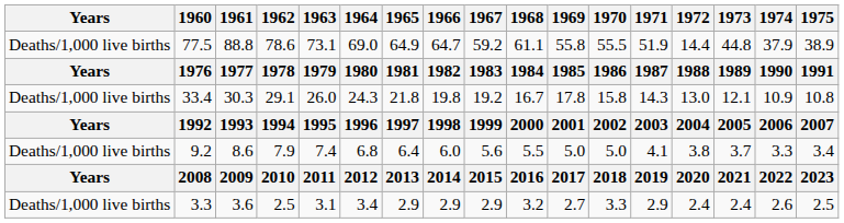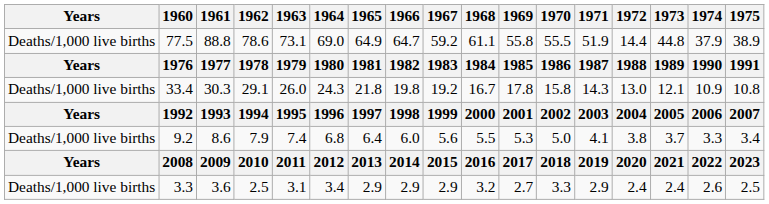 <table class="wikitable " style="text-align:right">
 <tr>
 <th>Years</th>
 <th>1960</th>
 <th>1961</th>
 <th>1962</th>
 <th>1963</th>
 <th>1964</th>
 <th>1965</th>
 <th>1966</th>
 <th>1967</th>
 <th>1968</th>
 <th>1969</th>
 <th>1970</th>
 <th>1971</th>
 <th>1972</th>
 <th>1973</th>
 <th>1974</th>
 <th>1975</th>
 </tr>
 <tr>
 <td>Deaths/1,000 live births</td>
 <td>77.5</td>
 <td>88.8</td>
 <td>78.6</td>
 <td>73.1</td>
 <td>69.0</td>
 <td>64.9</td>
 <td>64.7</td>
 <td>59.2</td>
 <td>61.1</td>
 <td>55.8</td>
 <td>55.5</td>
 <td>51.9</td>
 <td>14.4</td>
 <td>44.8</td>
 <td>37.9</td>
 <td>38.9</td>
 </tr>
 <tr>
 <th>Years</th>
 <th>1976</th>
 <th>1977</th>
 <th>1978</th>
 <th>1979</th>
 <th>1980</th>
 <th>1981</th>
 <th>1982</th>
 <th>1983</th>
 <th>1984</th>
 <th>1985</th>
 <th>1986</th>
 <th>1987</th>
 <th>1988</th>
 <th>1989</th>
 <th>1990</th>
 <th>1991</th>
 </tr>
 <tr>
 <td>Deaths/1,000 live births</td>
 <td>33.4</td>
 <td>30.3</td>
 <td>29.1</td>
 <td>26.0</td>
 <td>24.3</td>
 <td>21.8</td>
 <td>19.8</td>
 <td>19.2</td>
 <td>16.7</td>
 <td>17.8</td>
 <td>15.8</td>
 <td>14.3</td>
 <td>13.0</td>
 <td>12.1</td>
 <td>10.9</td>
 <td>10.8</td>
 </tr>
 <tr>
 <th>Years</th>
 <th>1992</th>
 <th>1993</th>
 <th>1994</th>
 <th>1995</th>
 <th>1996</th>
 <th>1997</th>
 <th>1998</th>
 <th>1999</th>
 <th>2000</th>
 <th>2001</th>
 <th>2002</th>
 <th>2003</th>
 <th>2004</th>
 <th>2005</th>
 <th>2006</th>
 <th>2007</th>
 </tr>
 <tr>
 <td>Deaths/1,000 live births</td>
 <td>9.2</td>
 <td>8.6</td>
 <td>7.9</td>
 <td>7.4</td>
 <td>6.8</td>
 <td>6.4</td>
 <td>6.0</td>
 <td>5.6</td>
 <td>5.5</td>
-<td>5.0</td>
+<td>5.3</td>
 <td>5.0</td>
 <td>4.1</td>
 <td>3.8</td>
 <td>3.7</td>
 <td>3.3</td>
 <td>3.4</td>
 </tr>
 <tr>
 <th>Years</th>
 <th>2008</th>
 <th>2009</th>
 <th>2010</th>
 <th>2011</th>
 <th>2012</th>
 <th>2013</th>
 <th>2014</th>
 <th>2015</th>
 <th>2016</th>
 <th>2017</th>
 <th>2018</th>
 <th>2019</th>
 <th>2020</th>
 <th>2021</th>
 <th>2022</th>
 <th>2023</th>
 </tr>
 <tr>
 <td>Deaths/1,000 live births</td>
 <td>3.3</td>
 <td>3.6</td>
 <td>2.5</td>
 <td>3.1</td>
 <td>3.4</td>
 <td>2.9</td>
 <td>2.9</td>
 <td>2.9</td>
 <td>3.2</td>
 <td>2.7</td>
 <td>3.3</td>
 <td>2.9</td>
 <td>2.4</td>
 <td>2.4</td>
 <td>2.6</td>
 <td>2.5</td>
 </tr>
 </table>
